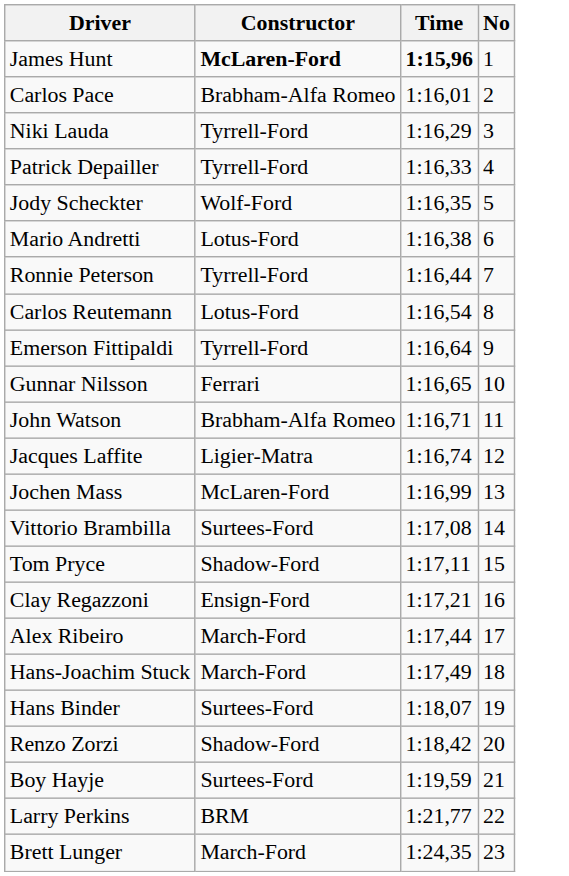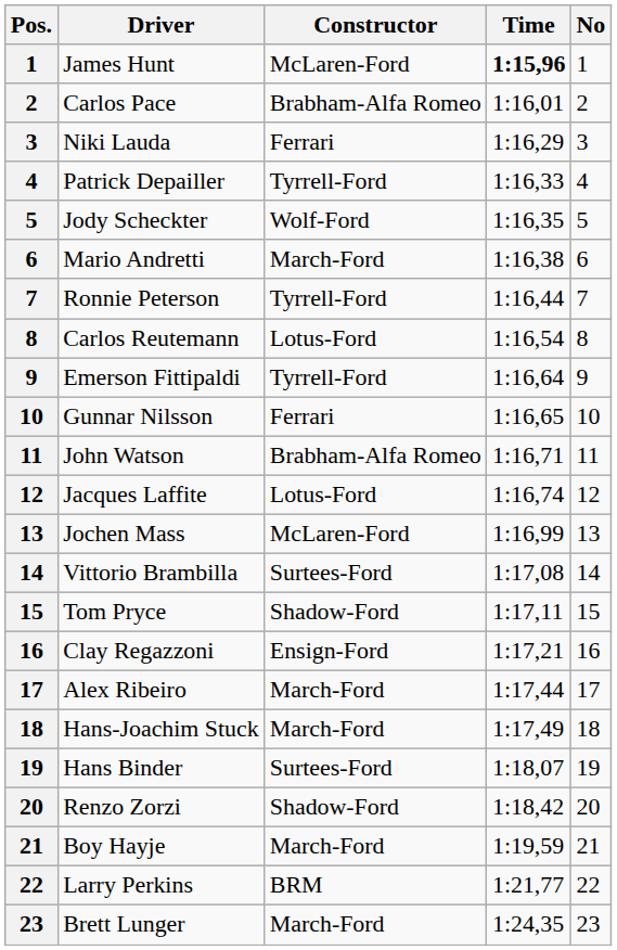 <table class="wikitable sortable" style="font-size: 95%">
 <tr>
+<th>Pos.</th>
 <th>Driver</th>
 <th>Constructor</th>
 <th>Time</th>
 <th>No</th>
 </tr>
 <tr>
+<th>1</th>
 <td>James Hunt</td>
-<td><strong>McLaren-Ford</strong></td>
+<td>McLaren-Ford</td>
 <td><strong>1:15,96</strong></td>
 <td>1</td>
 </tr>
 <tr>
+<th>2</th>
 <td>Carlos Pace</td>
 <td>Brabham-Alfa Romeo</td>
 <td>1:16,01</td>
 <td>2</td>
 </tr>
 <tr>
+<th>3</th>
 <td>Niki Lauda</td>
-<td>Tyrrell-Ford</td>
+<td>Ferrari</td>
 <td>1:16,29</td>
 <td>3</td>
 </tr>
 <tr>
+<th>4</th>
 <td>Patrick Depailler</td>
 <td>Tyrrell-Ford</td>
 <td>1:16,33</td>
 <td>4</td>
 </tr>
 <tr>
+<th>5</th>
 <td>Jody Scheckter</td>
 <td>Wolf-Ford</td>
 <td>1:16,35</td>
 <td>5</td>
 </tr>
 <tr>
+<th>6</th>
 <td>Mario Andretti</td>
-<td>Lotus-Ford</td>
+<td>March-Ford</td>
 <td>1:16,38</td>
 <td>6</td>
 </tr>
 <tr>
+<th>7</th>
 <td>Ronnie Peterson</td>
 <td>Tyrrell-Ford</td>
 <td>1:16,44</td>
 <td>7</td>
 </tr>
 <tr>
+<th>8</th>
 <td>Carlos Reutemann</td>
 <td>Lotus-Ford</td>
 <td>1:16,54</td>
 <td>8</td>
 </tr>
 <tr>
+<th>9</th>
 <td>Emerson Fittipaldi</td>
 <td>Tyrrell-Ford</td>
 <td>1:16,64</td>
 <td>9</td>
 </tr>
 <tr>
+<th>10</th>
 <td>Gunnar Nilsson</td>
 <td>Ferrari</td>
 <td>1:16,65</td>
 <td>10</td>
 </tr>
 <tr>
+<th>11</th>
 <td>John Watson</td>
 <td>Brabham-Alfa Romeo</td>
 <td>1:16,71</td>
 <td>11</td>
 </tr>
 <tr>
+<th>12</th>
 <td>Jacques Laffite</td>
-<td>Ligier-Matra</td>
+<td>Lotus-Ford</td>
 <td>1:16,74</td>
 <td>12</td>
 </tr>
 <tr>
+<th>13</th>
 <td>Jochen Mass</td>
 <td>McLaren-Ford</td>
 <td>1:16,99</td>
 <td>13</td>
 </tr>
 <tr>
+<th>14</th>
 <td>Vittorio Brambilla</td>
 <td>Surtees-Ford</td>
 <td>1:17,08</td>
 <td>14</td>
 </tr>
 <tr>
+<th>15</th>
 <td>Tom Pryce</td>
 <td>Shadow-Ford</td>
 <td>1:17,11</td>
 <td>15</td>
 </tr>
 <tr>
+<th>16</th>
 <td>Clay Regazzoni</td>
 <td>Ensign-Ford</td>
 <td>1:17,21</td>
 <td>16</td>
 </tr>
 <tr>
+<th>17</th>
 <td>Alex Ribeiro</td>
 <td>March-Ford</td>
 <td>1:17,44</td>
 <td>17</td>
 </tr>
 <tr>
+<th>18</th>
 <td>Hans-Joachim Stuck</td>
 <td>March-Ford</td>
 <td>1:17,49</td>
 <td>18</td>
 </tr>
 <tr>
+<th>19</th>
 <td>Hans Binder</td>
 <td>Surtees-Ford</td>
 <td>1:18,07</td>
 <td>19</td>
 </tr>
 <tr>
+<th>20</th>
 <td>Renzo Zorzi</td>
 <td>Shadow-Ford</td>
 <td>1:18,42</td>
 <td>20</td>
 </tr>
 <tr>
+<th>21</th>
 <td>Boy Hayje</td>
-<td>Surtees-Ford</td>
+<td>March-Ford</td>
 <td>1:19,59</td>
 <td>21</td>
 </tr>
 <tr>
+<th>22</th>
 <td>Larry Perkins</td>
 <td>BRM</td>
 <td>1:21,77</td>
 <td>22</td>
 </tr>
 <tr>
+<th>23</th>
 <td>Brett Lunger</td>
 <td>March-Ford</td>
 <td>1:24,35</td>
 <td>23</td>
 </tr>
 </table>
